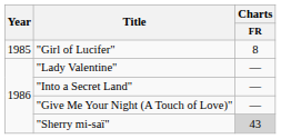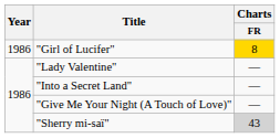 <table class="wikitable">
 <tr>
 <th rowspan="2">Year</th>
 <th rowspan="2">Title</th>
 <th colspan="4">Charts</th>
 </tr>
 <tr style="width:3em;font-size:85%;">
 <th>FR</th>
 </tr>
 <tr>
-<td align="center">1985</td>
+<td align="center">1986</td>
 <td>"Girl of Lucifer"</td>
-<td align="center">8</td>
+<td align="center" style="background: gold;">8</td>
 </tr>
 <tr>
 <td align="center" rowspan="4">1986</td>
 <td>"Lady Valentine"</td>
 <td align="center">—</td>
 </tr>
 <tr>
 <td>"Into a Secret Land"</td>
 <td align="center">—</td>
 </tr>
 <tr>
 <td>"Give Me Your Night (A Touch of Love)"</td>
 <td align="center">—</td>
 </tr>
 <tr>
 <td>"Sherry mi-saï"</td>
 <td align="center" style="background: lightgrey;">43</td>
 </tr>
 </table>
